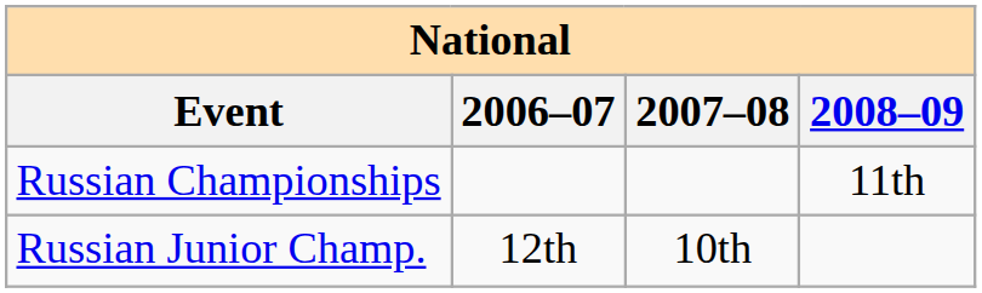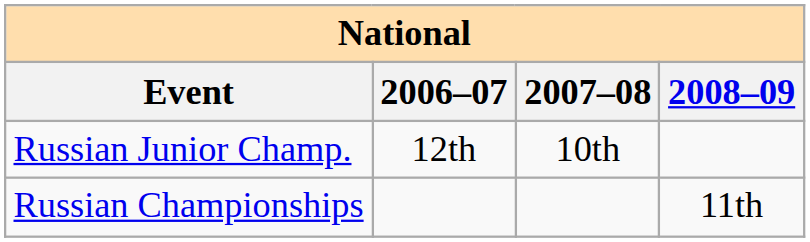 <table class="wikitable" style="text-align:center">
 <tr>
 <th style="background-color: #ffdead; " colspan=4 align=center>National</th>
 </tr>
 <tr>
 <th>Event</th>
 <th>2006–07</th>
 <th>2007–08</th>
 <th><a href='#'>2008–09</a></th>
 </tr>
 <tr>
+<td align=left><a href='#'>Russian Junior Champ.</a></td>
+<td>12th</td>
+<td>10th</td>
+<td></td>
+</tr>
+<tr>
 <td align=left><a href='#'>Russian Championships</a></td>
 <td></td>
 <td></td>
 <td>11th</td>
 </tr>
-<tr>
-<td align=left><a href='#'>Russian Junior Champ.</a></td>
-<td>12th</td>
-<td>10th</td>
-<td></td>
-</tr>
 </table>
